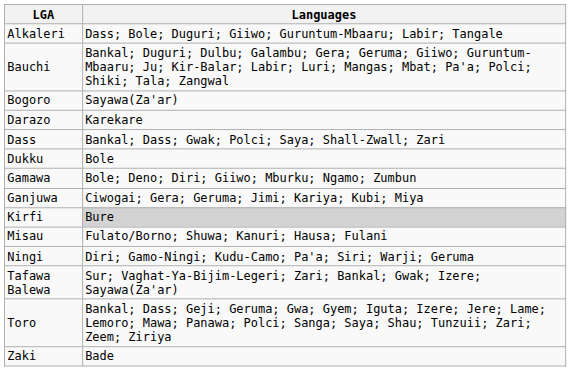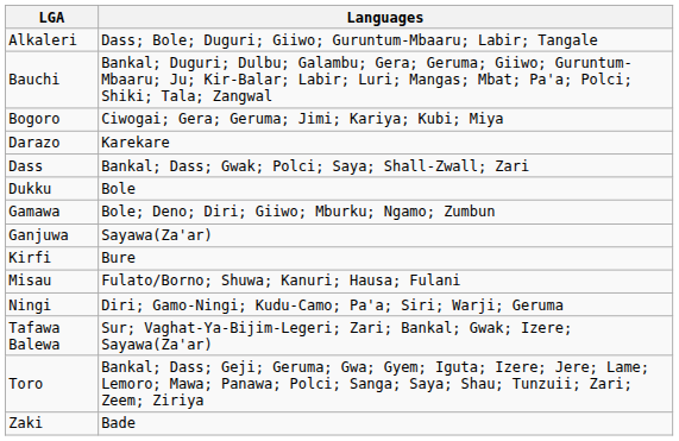 <table class="wikitable">
 <tr>
 <th>LGA</th>
 <th>Languages</th>
 </tr>
 <tr>
 <td>Alkaleri</td>
 <td>Dass; Bole; Duguri; Giiwo; Guruntum-Mbaaru; Labir; Tangale</td>
 </tr>
 <tr>
 <td>Bauchi</td>
 <td>Bankal; Duguri; Dulbu; Galambu; Gera; Geruma; Giiwo; Guruntum-Mbaaru; Ju; Kir-Balar; Labir; Luri; Mangas; Mbat; Pa'a; Polci; Shiki; Tala; Zangwal</td>
 </tr>
 <tr>
 <td>Bogoro</td>
-<td>Sayawa(Za'ar)</td>
+<td>Ciwogai; Gera; Geruma; Jimi; Kariya; Kubi; Miya</td>
 </tr>
 <tr>
 <td>Darazo</td>
 <td>Karekare</td>
 </tr>
 <tr>
 <td>Dass</td>
 <td>Bankal; Dass; Gwak; Polci; Saya; Shall-Zwall; Zari</td>
 </tr>
 <tr>
 <td>Dukku</td>
 <td>Bole</td>
 </tr>
 <tr>
 <td>Gamawa</td>
 <td>Bole; Deno; Diri; Giiwo; Mburku; Ngamo; Zumbun</td>
 </tr>
 <tr>
 <td>Ganjuwa</td>
-<td>Ciwogai; Gera; Geruma; Jimi; Kariya; Kubi; Miya</td>
+<td>Sayawa(Za'ar)</td>
 </tr>
 <tr>
 <td>Kirfi</td>
-<td style="background: lightgrey;">Bure</td>
+<td>Bure</td>
 </tr>
 <tr>
 <td>Misau</td>
 <td>Fulato/Borno; Shuwa; Kanuri; Hausa; Fulani</td>
 </tr>
 <tr>
 <td>Ningi</td>
 <td>Diri; Gamo-Ningi; Kudu-Camo; Pa'a; Siri; Warji; Geruma</td>
 </tr>
 <tr>
 <td>Tafawa Balewa</td>
 <td>Sur; Vaghat-Ya-Bijim-Legeri; Zari; Bankal; Gwak; Izere; Sayawa(Za'ar)</td>
 </tr>
 <tr>
 <td>Toro</td>
 <td>Bankal; Dass; Geji; Geruma; Gwa; Gyem; Iguta; Izere; Jere; Lame; Lemoro; Mawa; Panawa; Polci; Sanga; Saya; Shau; Tunzuii; Zari; Zeem; Ziriya</td>
 </tr>
 <tr>
 <td>Zaki</td>
 <td>Bade</td>
 </tr>
 </table>
